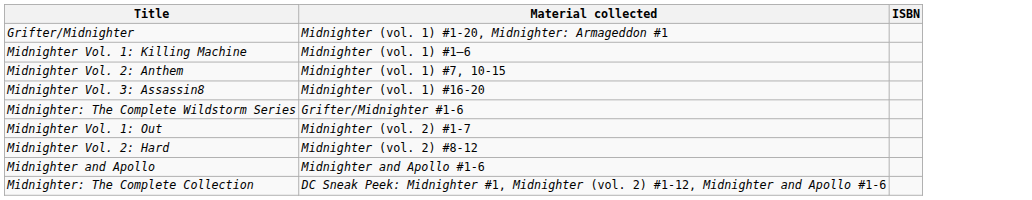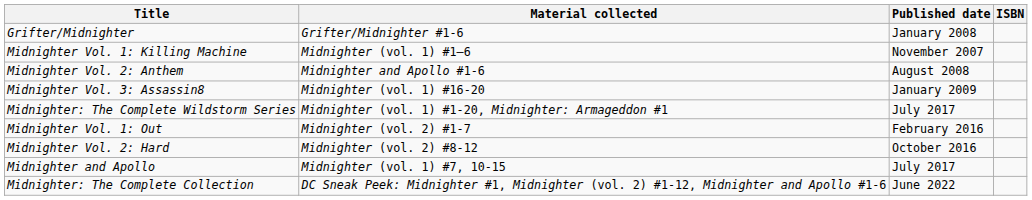 <table class="wikitable">
 <tr>
 <th>Title</th>
 <th>Material collected</th>
+<th>Published date</th>
 <th>ISBN</th>
 </tr>
 <tr>
 <td><em>Grifter/Midnighter</em></td>
-<td><em>Midnighter</em> (vol. 1) #1-20, <em>Midnighter: Armageddon</em> #1</td>
+<td><em>Grifter/Midnighter</em>  #1-6</td>
+<td>January 2008</td>
 <td></td>
 </tr>
 <tr>
 <td><em>Midnighter Vol. 1: Killing Machine</em></td>
 <td><em>Midnighter</em> (vol. 1) #1–6</td>
+<td>November 2007</td>
 <td></td>
 </tr>
 <tr>
 <td><em>Midnighter Vol. 2: Anthem</em></td>
-<td><em>Midnighter</em> (vol. 1) #7, 10-15</td>
+<td><em>Midnighter and Apollo</em> #1-6</td>
+<td>August 2008</td>
 <td></td>
 </tr>
 <tr>
 <td><em>Midnighter Vol. 3: Assassin8</em></td>
 <td><em>Midnighter</em> (vol. 1) #16-20</td>
+<td>January 2009</td>
 <td></td>
 </tr>
 <tr>
 <td><em>Midnighter: The Complete Wildstorm Series</em></td>
-<td><em>Grifter/Midnighter</em>  #1-6</td>
+<td><em>Midnighter</em> (vol. 1) #1-20, <em>Midnighter: Armageddon</em> #1</td>
+<td>July 2017</td>
 <td></td>
 </tr>
 <tr>
 <td><em>Midnighter Vol. 1: Out</em></td>
 <td><em>Midnighter</em> (vol. 2) #1-7</td>
+<td>February 2016</td>
 <td></td>
 </tr>
 <tr>
 <td><em>Midnighter Vol. 2: Hard</em></td>
 <td><em>Midnighter</em> (vol. 2) #8-12</td>
+<td>October 2016</td>
 <td></td>
 </tr>
 <tr>
 <td><em>Midnighter and Apollo</em></td>
-<td><em>Midnighter and Apollo</em> #1-6</td>
+<td><em>Midnighter</em> (vol. 1) #7, 10-15</td>
+<td>July 2017</td>
 <td></td>
 </tr>
 <tr>
 <td><em>Midnighter: The Complete Collection</em></td>
 <td><em>DC Sneak Peek: Midnighter</em> #1, <em>Midnighter</em> (vol. 2) #1-12, <em>Midnighter and Apollo</em> #1-6</td>
+<td>June 2022</td>
 <td></td>
 </tr>
 </table>
